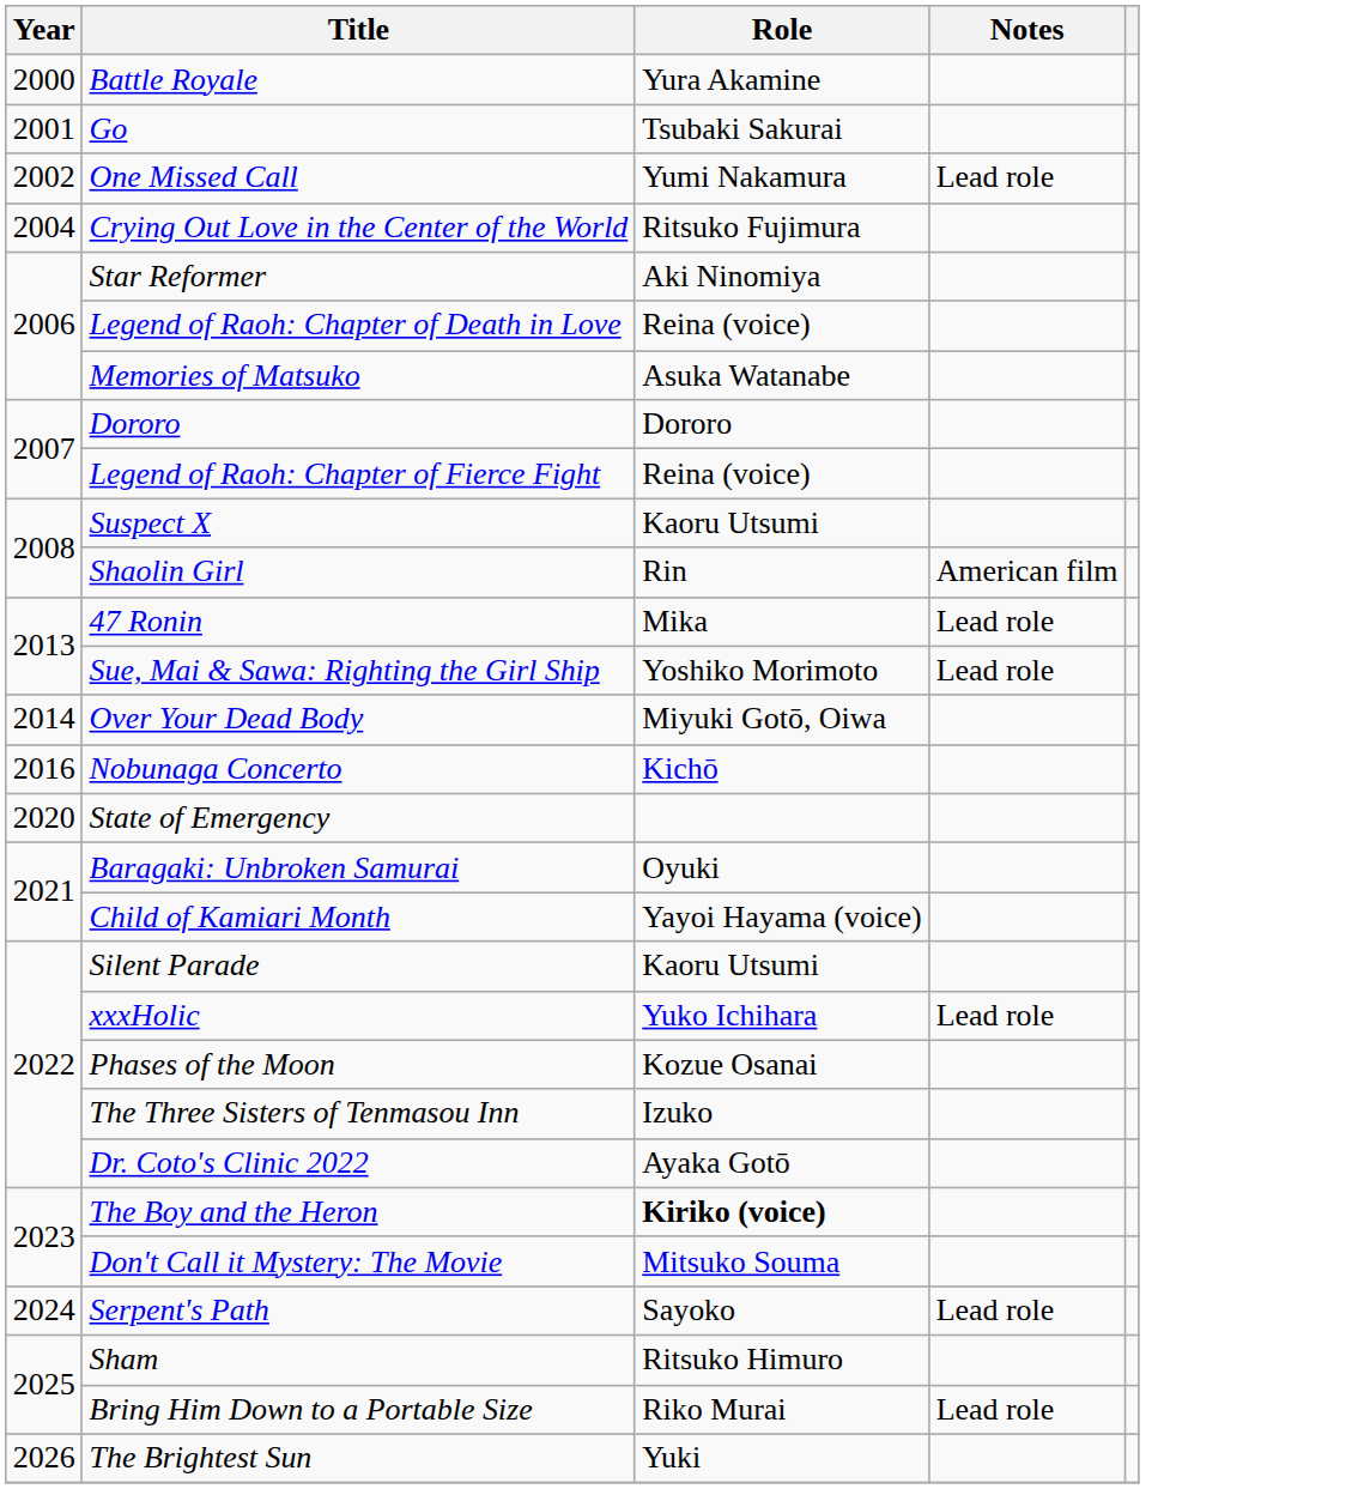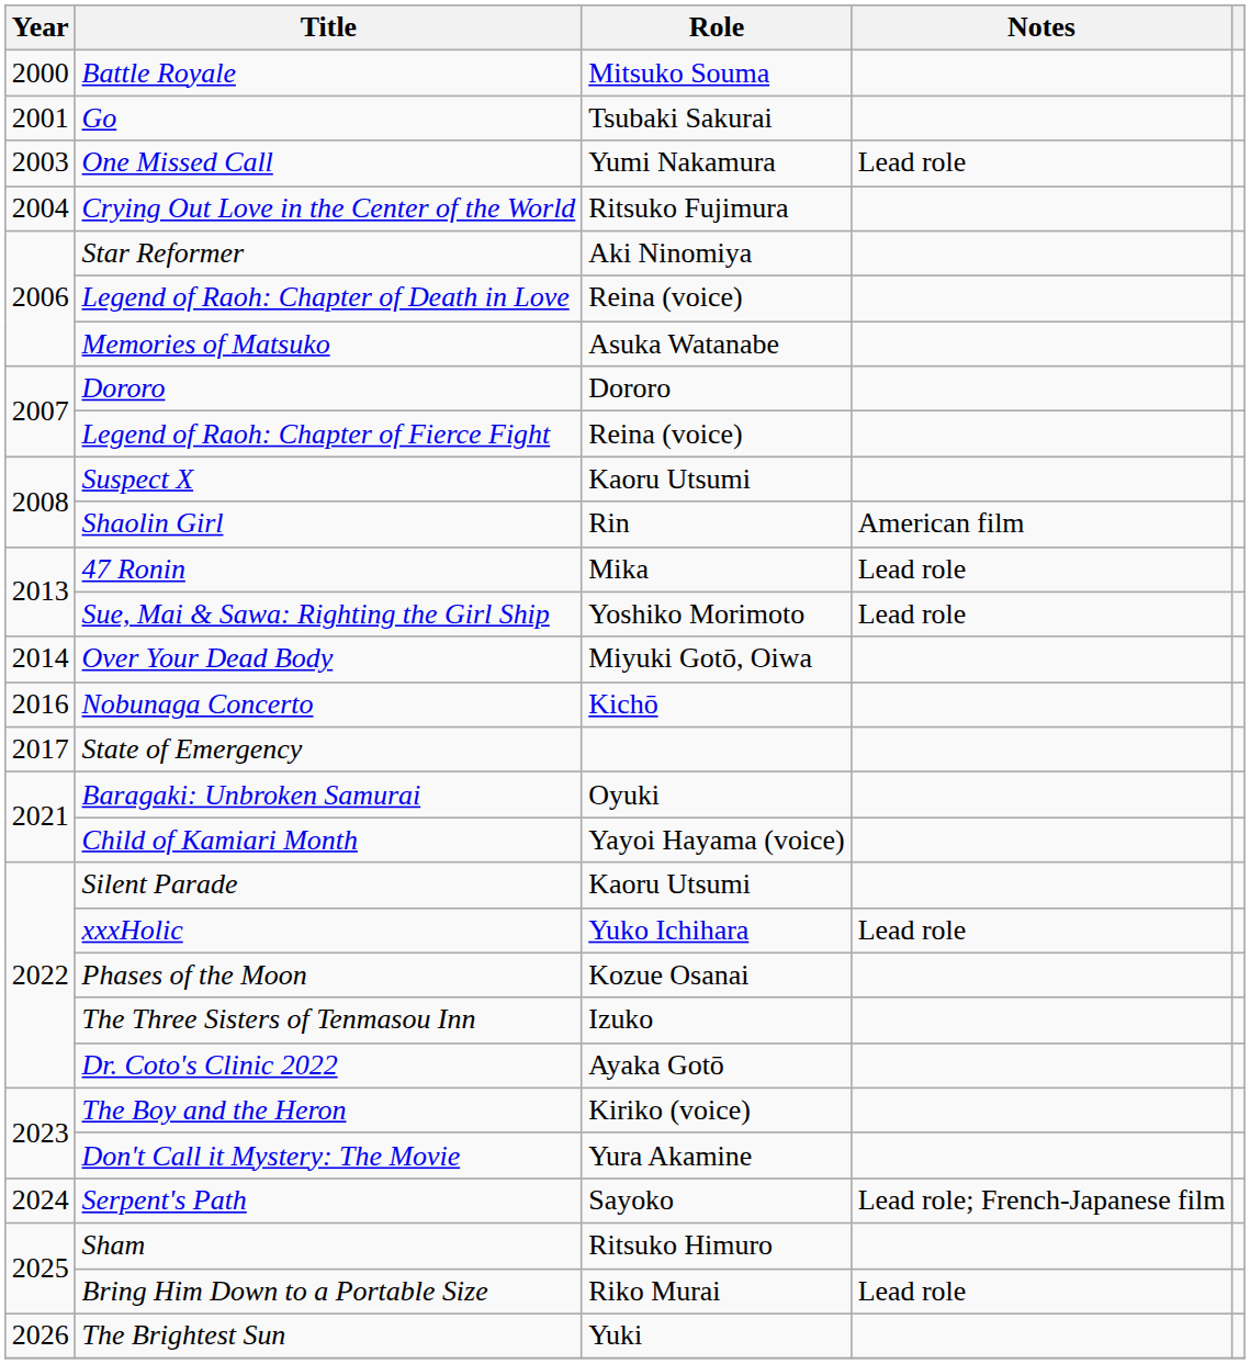 <table class="wikitable">
 <tr>
 <th>Year</th>
 <th>Title</th>
 <th>Role</th>
 <th>Notes</th>
 <th></th>
 </tr>
 <tr>
 <td>2000</td>
 <td><em><a href='#'>Battle Royale</a></em></td>
-<td>Yura Akamine</td>
+<td><a href='#'>Mitsuko Souma</a></td>
 <td></td>
 <td></td>
 </tr>
 <tr>
 <td>2001</td>
 <td><em><a href='#'>Go</a></em></td>
 <td>Tsubaki Sakurai</td>
 <td></td>
 <td></td>
 </tr>
 <tr>
-<td>2002</td>
+<td>2003</td>
 <td><em><a href='#'>One Missed Call</a></em></td>
 <td>Yumi Nakamura</td>
 <td>Lead role</td>
 <td></td>
 </tr>
 <tr>
 <td>2004</td>
 <td><em><a href='#'>Crying Out Love in the Center of the World</a></em></td>
 <td>Ritsuko Fujimura</td>
 <td></td>
 <td></td>
 </tr>
 <tr>
 <td rowspan=3>2006</td>
 <td><em>Star Reformer</em></td>
 <td>Aki Ninomiya</td>
 <td></td>
 <td></td>
 </tr>
 <tr>
 <td><em><a href='#'>Legend of Raoh: Chapter of Death in Love</a></em></td>
 <td>Reina (voice)</td>
 <td></td>
 <td></td>
 </tr>
 <tr>
 <td><em><a href='#'>Memories of Matsuko</a></em></td>
 <td>Asuka Watanabe</td>
 <td></td>
 <td></td>
 </tr>
 <tr>
 <td rowspan=2>2007</td>
 <td><em><a href='#'>Dororo</a></em></td>
 <td>Dororo</td>
 <td></td>
 <td></td>
 </tr>
 <tr>
 <td><em><a href='#'>Legend of Raoh: Chapter of Fierce Fight</a></em></td>
 <td>Reina (voice)</td>
 <td></td>
 <td></td>
 </tr>
 <tr>
 <td rowspan=2>2008</td>
 <td><em><a href='#'>Suspect X</a></em></td>
 <td>Kaoru Utsumi</td>
 <td></td>
 <td></td>
 </tr>
 <tr>
 <td><em><a href='#'>Shaolin Girl</a></em></td>
 <td>Rin</td>
 <td>American film</td>
 <td></td>
 </tr>
 <tr>
 <td rowspan=2>2013</td>
 <td><em><a href='#'>47 Ronin</a></em></td>
 <td>Mika</td>
 <td>Lead role</td>
 <td></td>
 </tr>
 <tr>
 <td><em><a href='#'>Sue, Mai & Sawa: Righting the Girl Ship</a></em></td>
 <td>Yoshiko Morimoto</td>
 <td>Lead role</td>
 <td></td>
 </tr>
 <tr>
 <td>2014</td>
 <td><em><a href='#'>Over Your Dead Body</a></em></td>
 <td>Miyuki Gotō, Oiwa</td>
 <td></td>
 <td></td>
 </tr>
 <tr>
 <td>2016</td>
 <td><em><a href='#'>Nobunaga Concerto</a></em></td>
 <td><a href='#'>Kichō</a></td>
 <td></td>
 <td></td>
 </tr>
 <tr>
-<td>2020</td>
+<td>2017</td>
 <td><em>State of Emergency</em></td>
 <td></td>
 <td></td>
 <td></td>
 </tr>
 <tr>
 <td rowspan=2>2021</td>
 <td><em><a href='#'>Baragaki: Unbroken Samurai</a></em></td>
 <td>Oyuki</td>
 <td></td>
 <td></td>
 </tr>
 <tr>
 <td><em><a href='#'>Child of Kamiari Month</a></em></td>
 <td>Yayoi Hayama (voice)</td>
 <td></td>
 <td></td>
 </tr>
 <tr>
 <td rowspan=5>2022</td>
 <td><em>Silent Parade</em></td>
 <td>Kaoru Utsumi</td>
 <td></td>
 <td></td>
 </tr>
 <tr>
 <td><em><a href='#'>xxxHolic</a></em></td>
 <td><a href='#'>Yuko Ichihara</a></td>
 <td>Lead role</td>
 <td></td>
 </tr>
 <tr>
 <td><em>Phases of the Moon</em></td>
 <td>Kozue Osanai</td>
 <td></td>
 <td></td>
 </tr>
 <tr>
 <td><em>The Three Sisters of Tenmasou Inn</em></td>
 <td>Izuko</td>
 <td></td>
 <td></td>
 </tr>
 <tr>
 <td><em><a href='#'>Dr. Coto's Clinic 2022</a></em></td>
 <td>Ayaka Gotō</td>
 <td></td>
 <td></td>
 </tr>
 <tr>
 <td rowspan=2>2023</td>
 <td><em><a href='#'>The Boy and the Heron</a></em></td>
-<td><strong>Kiriko (voice)</strong></td>
+<td>Kiriko (voice)</td>
 <td></td>
 <td></td>
 </tr>
 <tr>
 <td><em><a href='#'>Don't Call it Mystery: The Movie</a></em></td>
-<td><a href='#'>Mitsuko Souma</a></td>
+<td>Yura Akamine</td>
 <td></td>
 <td></td>
 </tr>
 <tr>
 <td>2024</td>
 <td><em><a href='#'>Serpent's Path</a></em></td>
 <td>Sayoko</td>
-<td>Lead role</td>
+<td>Lead role; French-Japanese film</td>
 <td></td>
 </tr>
 <tr>
 <td rowspan=2>2025</td>
 <td><em>Sham</em></td>
 <td>Ritsuko Himuro</td>
 <td></td>
 <td></td>
 </tr>
 <tr>
 <td><em>Bring Him Down to a Portable Size</em></td>
 <td>Riko Murai</td>
 <td>Lead role</td>
 <td></td>
 </tr>
 <tr>
 <td>2026</td>
 <td><em>The Brightest Sun</em></td>
 <td>Yuki</td>
 <td></td>
 <td></td>
 </tr>
 <tr>
 </tr>
 </table>
